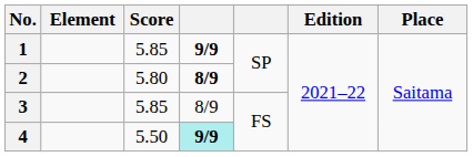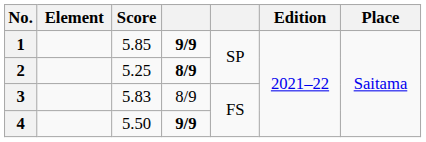 <table class="wikitable sortable" style="text-align:center;">
 <tr>
 <th scope=col>No.</th>
 <th scope=col width=65px>Element</th>
 <th scope=col width=40px>Score</th>
 <th scope=col width=40px></th>
 <th scope=col width=40px></th>
 <th scope=col width=70px>Edition</th>
 <th scope=col width=70px>Place</th>
 </tr>
 <tr>
 <th scope=row>1</th>
 <td></td>
 <td>5.85</td>
 <td><strong>9/9</strong></td>
 <td rowspan=2>SP</td>
 <td rowspan=4><a href='#'>2021–22</a></td>
 <td rowspan=4><a href='#'>Saitama</a></td>
 </tr>
 <tr>
 <th scope=row>2</th>
 <td></td>
-<td>5.80</td>
+<td>5.25</td>
 <td><strong>8/9</strong></td>
 </tr>
 <tr>
 <th scope=row>3</th>
 <td></td>
-<td>5.85</td>
+<td>5.83</td>
 <td>8/9</td>
 <td rowspan=2>FS</td>
 </tr>
 <tr>
 <th scope=row>4</th>
 <td></td>
 <td>5.50</td>
-<td style="background: paleturquoise;"><strong>9/9</strong></td>
+<td><strong>9/9</strong></td>
 </tr>
 </table>
